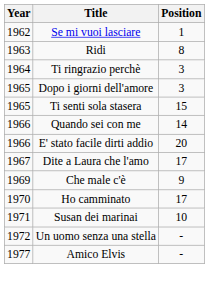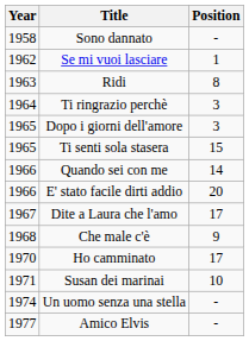 <table class="wikitable">
 <tr>
 <th align="center">Year</th>
 <th align="center">Title</th>
 <th align="center">Position</th>
+</tr>
+<tr>
+<td align="center">1958</td>
+<td align="center">Sono dannato</td>
+<td align="center">-</td>
 </tr>
 <tr>
 <td align="center">1962</td>
 <td align="center"><a href='#'>Se mi vuoi lasciare</a></td>
 <td align="center">1</td>
 </tr>
 <tr>
 <td align="center">1963</td>
 <td align="center">Ridi</td>
 <td align="center">8</td>
 </tr>
 <tr>
 <td align="center">1964</td>
 <td align="center">Ti ringrazio perchè</td>
 <td align="center">3</td>
 </tr>
 <tr>
 <td align="center">1965</td>
 <td align="center">Dopo i giorni dell'amore</td>
 <td align="center">3</td>
 </tr>
 <tr>
 <td align="center">1965</td>
 <td align="center">Ti senti sola stasera</td>
 <td align="center">15</td>
 </tr>
 <tr>
 <td align="center">1966</td>
 <td align="center">Quando sei con me</td>
 <td align="center">14</td>
 </tr>
 <tr>
 <td align="center">1966</td>
 <td align="center">E' stato facile dirti addio</td>
 <td align="center">20</td>
 </tr>
 <tr>
 <td align="center">1967</td>
 <td align="center">Dite a Laura che l'amo</td>
 <td align="center">17</td>
 </tr>
 <tr>
-<td align="center">1969</td>
+<td align="center">1968</td>
 <td align="center">Che male c'è</td>
 <td align="center">9</td>
 </tr>
 <tr>
 <td align="center">1970</td>
 <td align="center">Ho camminato</td>
 <td align="center">17</td>
 </tr>
 <tr>
 <td align="center">1971</td>
 <td align="center">Susan dei marinai</td>
 <td align="center">10</td>
 </tr>
 <tr>
-<td align="center">1972</td>
+<td align="center">1974</td>
 <td align="center">Un uomo senza una stella</td>
 <td align="center">-</td>
 </tr>
 <tr>
 <td align="center">1977</td>
 <td align="center">Amico Elvis</td>
 <td align="center">-</td>
 </tr>
 </table>
